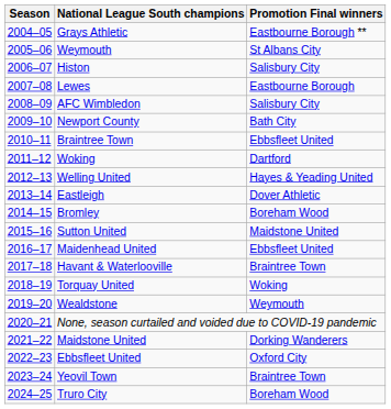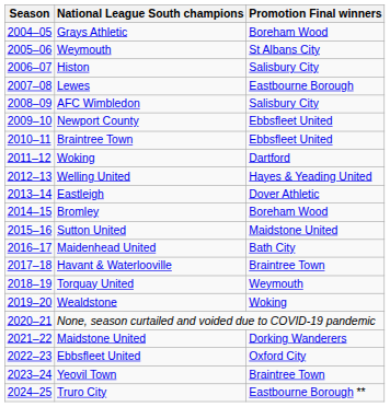 <table class="wikitable">
 <tr>
 <th>Season</th>
 <th>National League South champions</th>
 <th>Promotion Final winners</th>
 </tr>
 <tr>
 <td><a href='#'>2004–05</a></td>
 <td><a href='#'>Grays Athletic</a></td>
-<td><a href='#'>Eastbourne Borough</a> **</td>
+<td><a href='#'>Boreham Wood</a></td>
 </tr>
 <tr>
 <td><a href='#'>2005–06</a></td>
 <td><a href='#'>Weymouth</a></td>
 <td><a href='#'>St Albans City</a></td>
 </tr>
 <tr>
 <td><a href='#'>2006–07</a></td>
 <td><a href='#'>Histon</a></td>
 <td><a href='#'>Salisbury City</a></td>
 </tr>
 <tr>
 <td><a href='#'>2007–08</a></td>
 <td><a href='#'>Lewes</a></td>
 <td><a href='#'>Eastbourne Borough</a></td>
 </tr>
 <tr>
 <td><a href='#'>2008–09</a></td>
 <td><a href='#'>AFC Wimbledon</a></td>
 <td><a href='#'>Salisbury City</a></td>
 </tr>
 <tr>
 <td><a href='#'>2009–10</a></td>
 <td><a href='#'>Newport County</a></td>
-<td><a href='#'>Bath City</a></td>
+<td><a href='#'>Ebbsfleet United</a></td>
 </tr>
 <tr>
 <td><a href='#'>2010–11</a></td>
 <td><a href='#'>Braintree Town</a></td>
 <td><a href='#'>Ebbsfleet United</a></td>
 </tr>
 <tr>
 <td><a href='#'>2011–12</a></td>
 <td><a href='#'>Woking</a></td>
 <td><a href='#'>Dartford</a></td>
 </tr>
 <tr>
 <td><a href='#'>2012–13</a></td>
 <td><a href='#'>Welling United</a></td>
 <td><a href='#'>Hayes & Yeading United</a></td>
 </tr>
 <tr>
 <td><a href='#'>2013–14</a></td>
 <td><a href='#'>Eastleigh</a></td>
 <td><a href='#'>Dover Athletic</a></td>
 </tr>
 <tr>
 <td><a href='#'>2014–15</a></td>
 <td><a href='#'>Bromley</a></td>
 <td><a href='#'>Boreham Wood</a></td>
 </tr>
 <tr>
 <td><a href='#'>2015–16</a></td>
 <td><a href='#'>Sutton United</a></td>
 <td><a href='#'>Maidstone United</a></td>
 </tr>
 <tr>
 <td><a href='#'>2016–17</a></td>
 <td><a href='#'>Maidenhead United</a></td>
-<td><a href='#'>Ebbsfleet United</a></td>
+<td><a href='#'>Bath City</a></td>
 </tr>
 <tr>
 <td><a href='#'>2017–18</a></td>
 <td><a href='#'>Havant & Waterlooville</a></td>
 <td><a href='#'>Braintree Town</a></td>
 </tr>
 <tr>
 <td><a href='#'>2018–19</a></td>
 <td><a href='#'>Torquay United</a></td>
-<td><a href='#'>Woking</a></td>
+<td><a href='#'>Weymouth</a></td>
 </tr>
 <tr>
 <td><a href='#'>2019–20</a></td>
 <td><a href='#'>Wealdstone</a></td>
-<td><a href='#'>Weymouth</a></td>
+<td><a href='#'>Woking</a></td>
 </tr>
 <tr>
 <td><a href='#'>2020–21</a></td>
 <td colspan=2><em>None, season curtailed and voided due to COVID-19 pandemic</em></td>
 </tr>
 <tr>
 <td><a href='#'>2021–22</a></td>
 <td><a href='#'>Maidstone United</a></td>
 <td><a href='#'>Dorking Wanderers</a></td>
 </tr>
 <tr>
 <td><a href='#'>2022–23</a></td>
 <td><a href='#'>Ebbsfleet United</a></td>
 <td><a href='#'>Oxford City</a></td>
 </tr>
 <tr>
 <td><a href='#'>2023–24</a></td>
 <td><a href='#'>Yeovil Town</a></td>
 <td><a href='#'>Braintree Town</a></td>
 </tr>
 <tr>
 <td><a href='#'>2024–25</a></td>
 <td><a href='#'>Truro City</a></td>
-<td><a href='#'>Boreham Wood</a></td>
+<td><a href='#'>Eastbourne Borough</a> **</td>
 </tr>
 </table>
